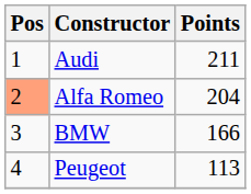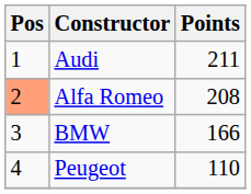 <table class="wikitable"   style="font-size:   85%;">
 <tr>
 <th>Pos</th>
 <th>Constructor</th>
 <th>Points</th>
 </tr>
 <tr>
 <td>1</td>
 <td> <a href='#'>Audi</a></td>
 <td align="right">211</td>
 </tr>
 <tr>
 <td style="background: lightsalmon;">2</td>
 <td> <a href='#'>Alfa Romeo</a></td>
-<td align="right">204</td>
+<td align="right">208</td>
 </tr>
 <tr>
 <td>3</td>
 <td> <a href='#'>BMW</a></td>
 <td align="right">166</td>
 </tr>
 <tr>
 <td>4</td>
 <td> <a href='#'>Peugeot</a></td>
-<td align="right">113</td>
+<td align="right">110</td>
 </tr>
 <tr>
 </tr>
 </table>
